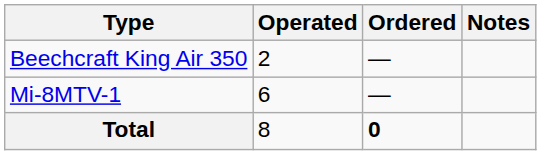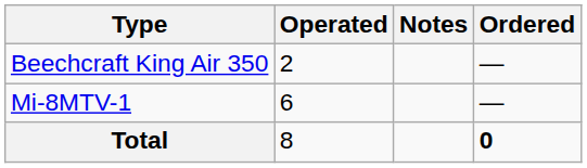 <table class="wikitable">
 <tr>
 <th>Type</th>
 <th>Operated</th>
+<th>Notes</th>
 <th>Ordered</th>
-<th>Notes</th>
 </tr>
 <tr>
 <td><a href='#'>Beechcraft King Air 350</a></td>
 <td>2</td>
+<td></td>
 <td>—</td>
-<td></td>
 </tr>
 <tr>
 <td><a href='#'>Mi-8MTV-1</a>  </td>
 <td>6</td>
+<td></td>
 <td>—</td>
-<td></td>
 </tr>
 <tr>
 <th>Total</th>
 <td>8</td>
+<td></td>
 <td><strong>0</strong></td>
-<td></td>
 </tr>
 </table>
